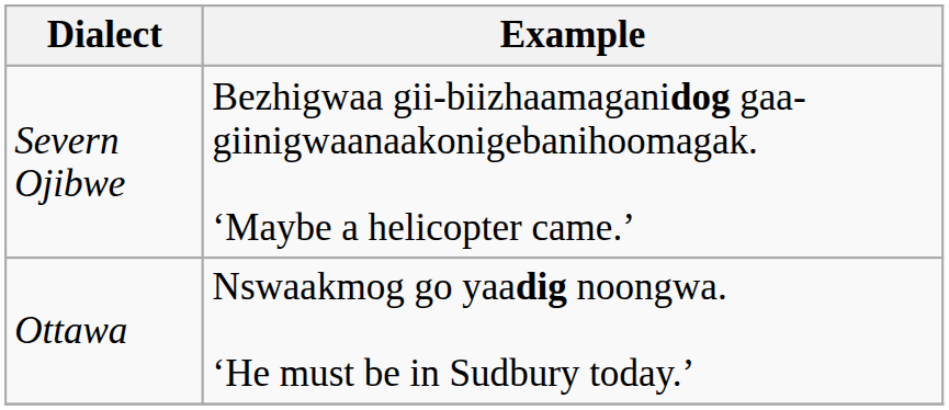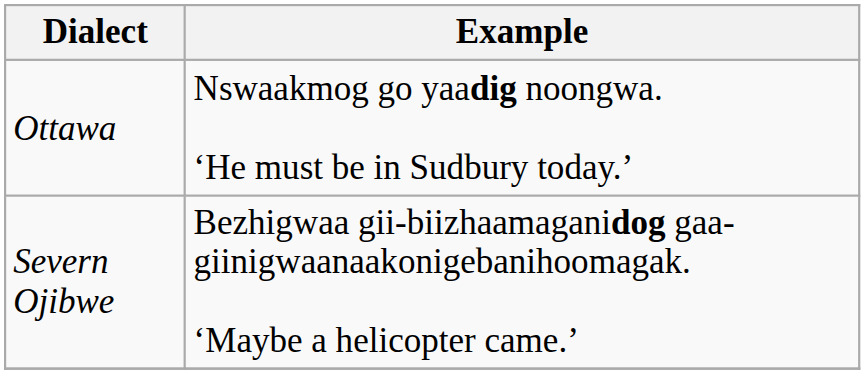 <table class="wikitable" align="center">
 <tr>
 <th width = "75"><strong>Dialect</strong></th>
 <th width = "300"><strong>Example</strong></th>
 </tr>
 <tr>
+<td><em>Ottawa</em></td>
+<td>Nswaakmog go yaa<strong>dig</strong> noongwa.<br><br>‘He must be in Sudbury today.’</td>
+</tr>
+<tr>
 <td><em>Severn Ojibwe</em></td>
 <td>Bezhigwaa gii-biizhaamagani<strong>dog</strong> gaa-giinigwaanaakonigebanihoomagak.<br><br>‘Maybe a helicopter came.’</td>
 </tr>
 <tr>
-<td><em>Ottawa</em></td>
-<td>Nswaakmog go yaa<strong>dig</strong> noongwa.<br><br>‘He must be in Sudbury today.’</td>
-</tr>
-<tr>
 </tr>
 </table>
